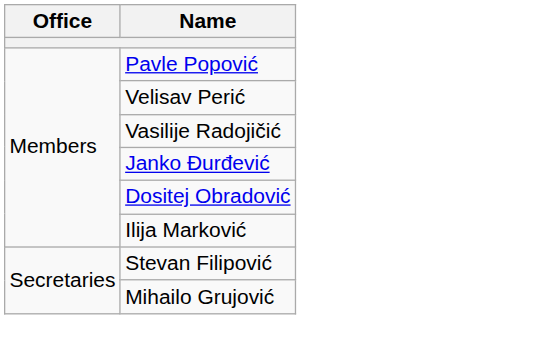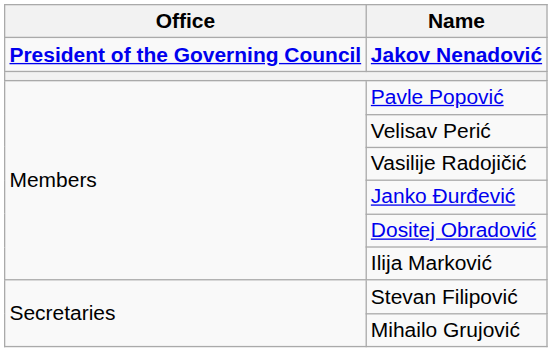 <table class="wikitable">
 <tr>
 <th>Office</th>
 <th>Name</th>
+</tr>
+<tr>
+<td><strong><a href='#'>President of the Governing Council</a></strong></td>
+<td><strong><a href='#'>Jakov Nenadović</a></strong></td>
 </tr>
 <tr>
 <th colspan="2"></th>
 </tr>
 <tr>
 <td rowspan="6">Members</td>
 <td><a href='#'>Pavle Popović</a></td>
 </tr>
 <tr>
 <td>Velisav Perić</td>
 </tr>
 <tr>
 <td>Vasilije Radojičić</td>
 </tr>
 <tr>
 <td><a href='#'>Janko Đurđević</a></td>
 </tr>
 <tr>
 <td><a href='#'>Dositej Obradović</a></td>
 </tr>
 <tr>
 <td>Ilija Marković</td>
 </tr>
 <tr>
 <td rowspan="2">Secretaries</td>
 <td>Stevan Filipović</td>
 </tr>
 <tr>
 <td>Mihailo Grujović</td>
 </tr>
 </table>
